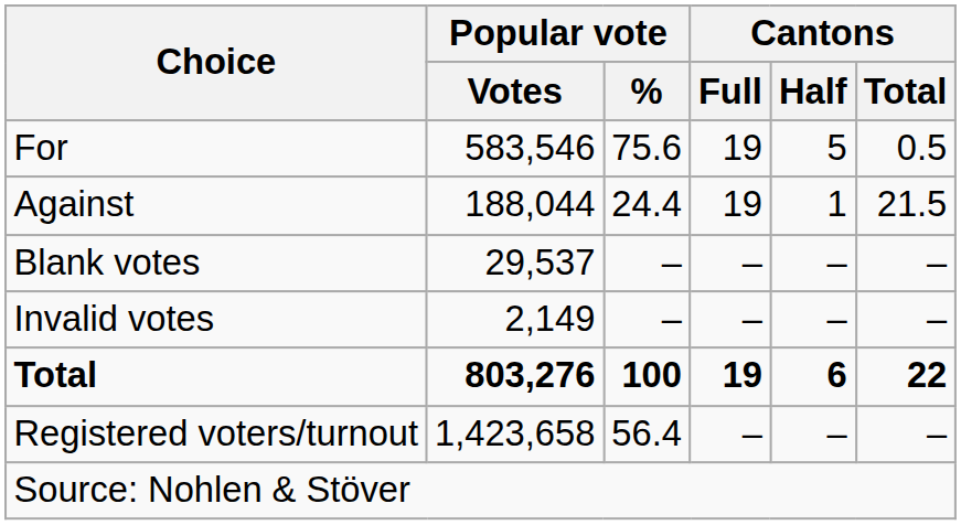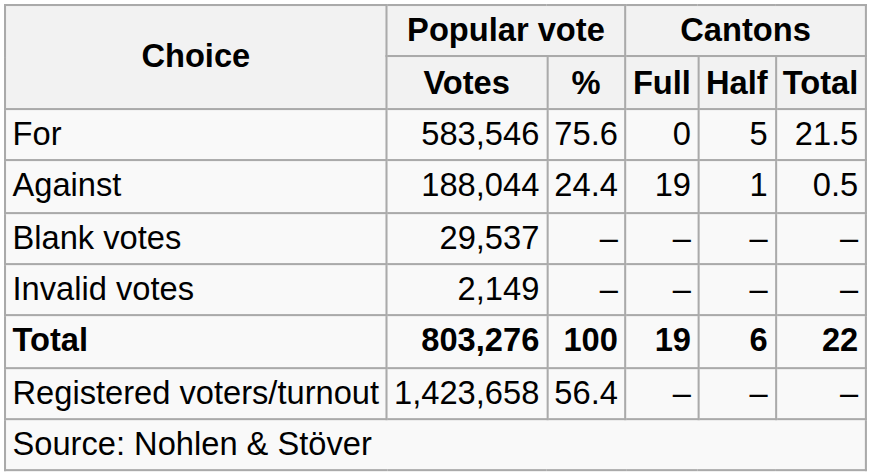 <table class=wikitable style=text-align:right>
 <tr>
 <th rowspan=2>Choice</th>
 <th colspan=2>Popular vote</th>
 <th colspan=3>Cantons</th>
 </tr>
 <tr>
 <th>Votes</th>
 <th>%</th>
 <th>Full</th>
 <th>Half</th>
 <th>Total</th>
 </tr>
 <tr>
 <td align=left>For</td>
 <td>583,546</td>
 <td>75.6</td>
-<td>19</td>
+<td>0</td>
 <td>5</td>
-<td>0.5</td>
+<td>21.5</td>
 </tr>
 <tr>
 <td align=left>Against</td>
 <td>188,044</td>
 <td>24.4</td>
 <td>19</td>
 <td>1</td>
-<td>21.5</td>
+<td>0.5</td>
 </tr>
 <tr>
 <td align=left>Blank votes</td>
 <td>29,537</td>
 <td>–</td>
 <td>–</td>
 <td>–</td>
 <td>–</td>
 </tr>
 <tr>
 <td align=left>Invalid votes</td>
 <td>2,149</td>
 <td>–</td>
 <td>–</td>
 <td>–</td>
 <td>–</td>
 </tr>
 <tr>
 <td align=left><strong>Total</strong></td>
 <td><strong>803,276</strong></td>
 <td><strong>100</strong></td>
 <td><strong>19</strong></td>
 <td><strong>6</strong></td>
 <td><strong>22</strong></td>
 </tr>
 <tr>
 <td align=left>Registered voters/turnout</td>
 <td>1,423,658</td>
 <td>56.4</td>
 <td>–</td>
 <td>–</td>
 <td>–</td>
 </tr>
 <tr>
 <td align=left colspan=6>Source: Nohlen & Stöver</td>
 </tr>
 </table>
